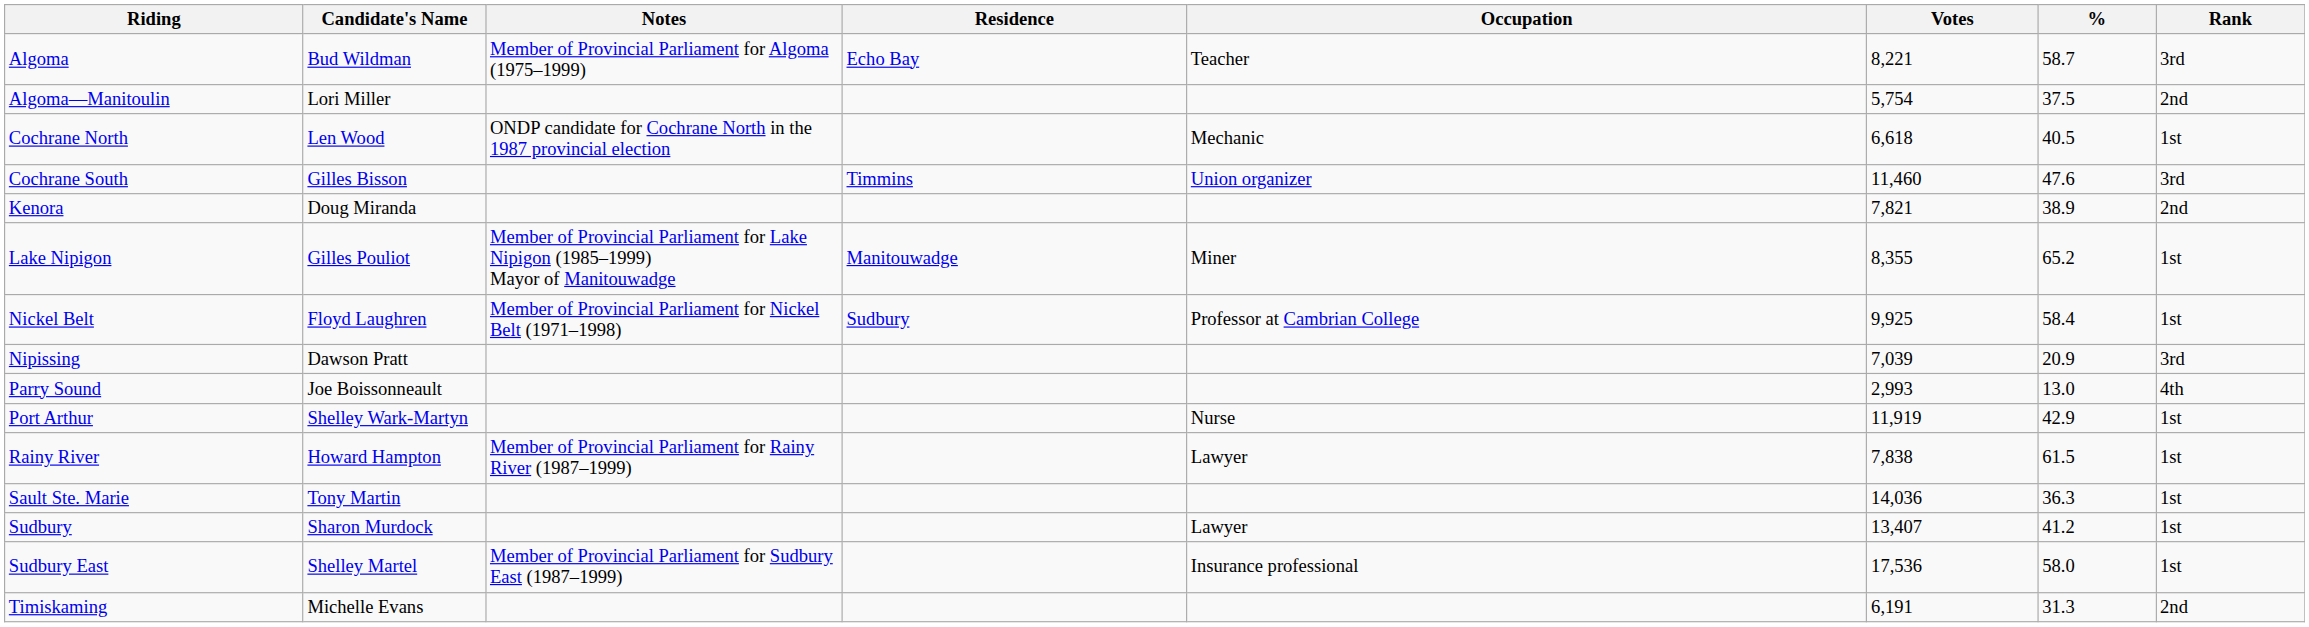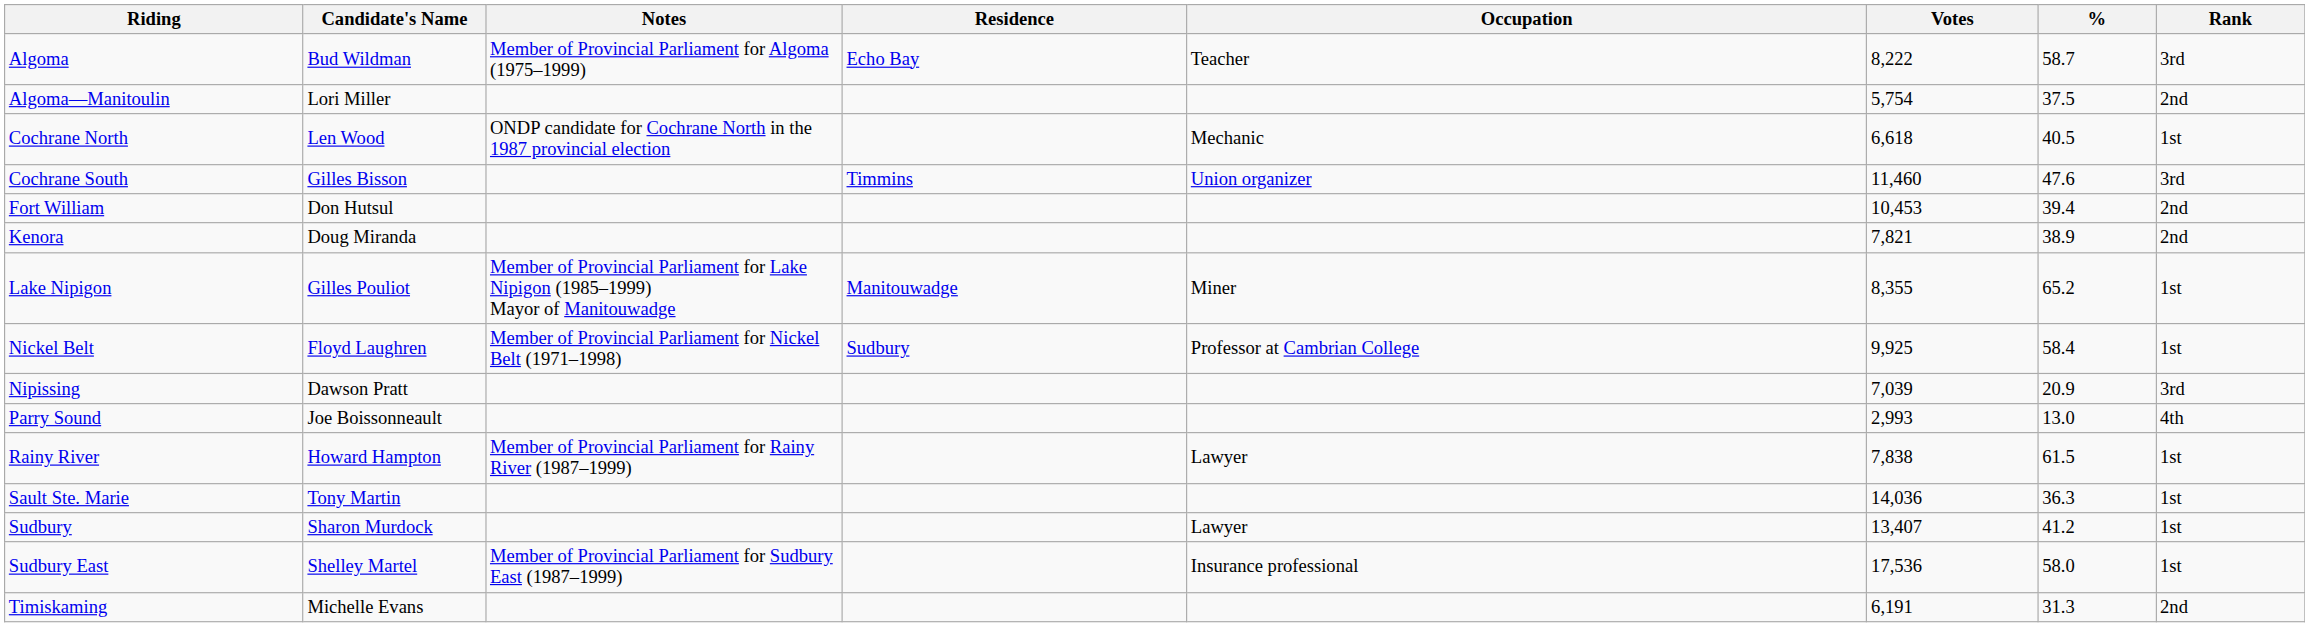 <table class="wikitable sortable" width="100%">
 <tr>
 <th style="width:250px;">Riding<br></th>
 <th style="width:150px;">Candidate's Name</th>
 <th style="width:300px;">Notes</th>
 <th>Residence</th>
 <th>Occupation</th>
 <th>Votes</th>
 <th>%</th>
 <th>Rank</th>
 </tr>
 <tr>
 <td><a href='#'>Algoma</a></td>
 <td><a href='#'>Bud Wildman</a></td>
 <td><a href='#'>Member of Provincial Parliament</a> for <a href='#'>Algoma</a> (1975–1999)</td>
 <td><a href='#'>Echo Bay</a></td>
 <td>Teacher</td>
-<td>8,221</td>
+<td>8,222</td>
 <td>58.7</td>
 <td>3rd</td>
 </tr>
 <tr>
 <td><a href='#'>Algoma—Manitoulin</a></td>
 <td>Lori Miller</td>
 <td></td>
 <td></td>
 <td></td>
 <td>5,754</td>
 <td>37.5</td>
 <td>2nd</td>
 </tr>
 <tr>
 <td><a href='#'>Cochrane North</a></td>
 <td><a href='#'>Len Wood</a></td>
 <td>ONDP candidate for <a href='#'>Cochrane North</a> in the <a href='#'>1987 provincial election</a></td>
 <td></td>
 <td>Mechanic</td>
 <td>6,618</td>
 <td>40.5</td>
 <td>1st</td>
 </tr>
 <tr>
 <td><a href='#'>Cochrane South</a></td>
 <td><a href='#'>Gilles Bisson</a></td>
 <td></td>
 <td><a href='#'>Timmins</a></td>
 <td><a href='#'>Union organizer</a></td>
 <td>11,460</td>
 <td>47.6</td>
 <td>3rd</td>
+</tr>
+<tr>
+<td><a href='#'>Fort William</a></td>
+<td>Don Hutsul</td>
+<td></td>
+<td></td>
+<td></td>
+<td>10,453</td>
+<td>39.4</td>
+<td>2nd</td>
 </tr>
 <tr>
 <td><a href='#'>Kenora</a></td>
 <td>Doug Miranda</td>
 <td></td>
 <td></td>
 <td></td>
 <td>7,821</td>
 <td>38.9</td>
 <td>2nd</td>
 </tr>
 <tr>
 <td><a href='#'>Lake Nipigon</a></td>
 <td><a href='#'>Gilles Pouliot</a></td>
 <td><a href='#'>Member of Provincial Parliament</a> for <a href='#'>Lake Nipigon</a> (1985–1999) <br> Mayor of <a href='#'>Manitouwadge</a></td>
 <td><a href='#'>Manitouwadge</a></td>
 <td>Miner</td>
 <td>8,355</td>
 <td>65.2</td>
 <td>1st</td>
 </tr>
 <tr>
 <td><a href='#'>Nickel Belt</a></td>
 <td><a href='#'>Floyd Laughren</a></td>
 <td><a href='#'>Member of Provincial Parliament</a> for <a href='#'>Nickel Belt</a> (1971–1998)</td>
 <td><a href='#'>Sudbury</a></td>
 <td>Professor at <a href='#'>Cambrian College</a></td>
 <td>9,925</td>
 <td>58.4</td>
 <td>1st</td>
 </tr>
 <tr>
 <td><a href='#'>Nipissing</a></td>
 <td>Dawson Pratt</td>
 <td></td>
 <td></td>
 <td></td>
 <td>7,039</td>
 <td>20.9</td>
 <td>3rd</td>
 </tr>
 <tr>
 <td><a href='#'>Parry Sound</a></td>
 <td>Joe Boissonneault</td>
 <td></td>
 <td></td>
 <td></td>
 <td>2,993</td>
 <td>13.0</td>
 <td>4th</td>
 </tr>
 <tr>
-<td><a href='#'>Port Arthur</a></td>
-<td><a href='#'>Shelley Wark-Martyn</a></td>
-<td></td>
-<td></td>
-<td>Nurse</td>
-<td>11,919</td>
-<td>42.9</td>
-<td>1st</td>
-</tr>
-<tr>
 <td><a href='#'>Rainy River</a></td>
 <td><a href='#'>Howard Hampton</a></td>
 <td><a href='#'>Member of Provincial Parliament</a> for <a href='#'>Rainy River</a> (1987–1999)</td>
 <td></td>
 <td>Lawyer</td>
 <td>7,838</td>
 <td>61.5</td>
 <td>1st</td>
 </tr>
 <tr>
 <td><a href='#'>Sault Ste. Marie</a></td>
 <td><a href='#'>Tony Martin</a></td>
 <td></td>
 <td></td>
 <td></td>
 <td>14,036</td>
 <td>36.3</td>
 <td>1st</td>
 </tr>
 <tr>
 <td><a href='#'>Sudbury</a></td>
 <td><a href='#'>Sharon Murdock</a></td>
 <td></td>
 <td></td>
 <td>Lawyer</td>
 <td>13,407</td>
 <td>41.2</td>
 <td>1st</td>
 </tr>
 <tr>
 <td><a href='#'>Sudbury East</a></td>
 <td><a href='#'>Shelley Martel</a></td>
 <td><a href='#'>Member of Provincial Parliament</a> for <a href='#'>Sudbury East</a> (1987–1999)</td>
 <td></td>
 <td>Insurance professional</td>
 <td>17,536</td>
 <td>58.0</td>
 <td>1st</td>
 </tr>
 <tr>
 <td><a href='#'>Timiskaming</a></td>
 <td>Michelle Evans</td>
 <td></td>
 <td></td>
 <td></td>
 <td>6,191</td>
 <td>31.3</td>
 <td>2nd</td>
 </tr>
 </table>
